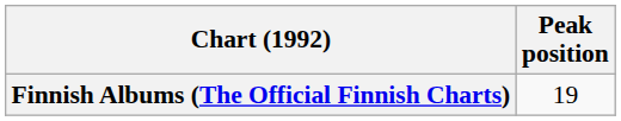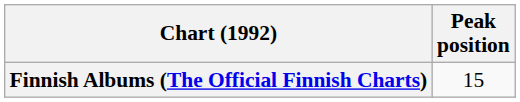 <table class="wikitable sortable plainrowheaders">
 <tr>
 <th>Chart (1992)</th>
 <th>Peak<br>position</th>
 </tr>
 <tr>
 <th scope="row">Finnish Albums (<a href='#'>The Official Finnish Charts</a>)</th>
-<td align="center">19</td>
+<td align="center">15</td>
 </tr>
 </table>
